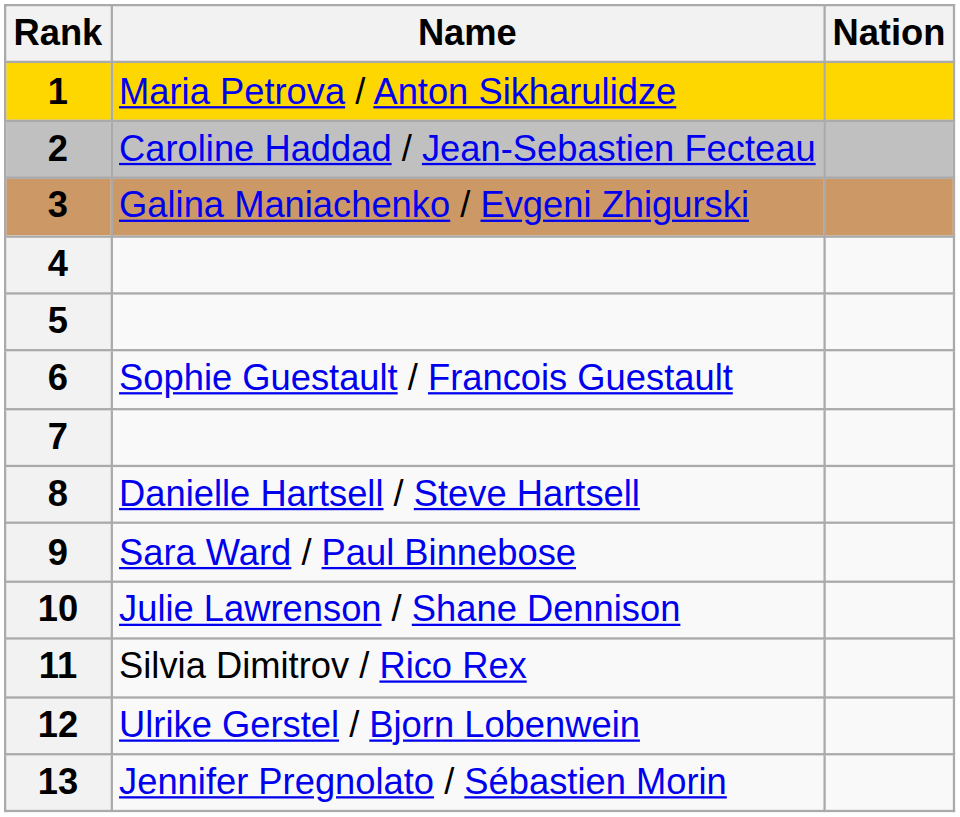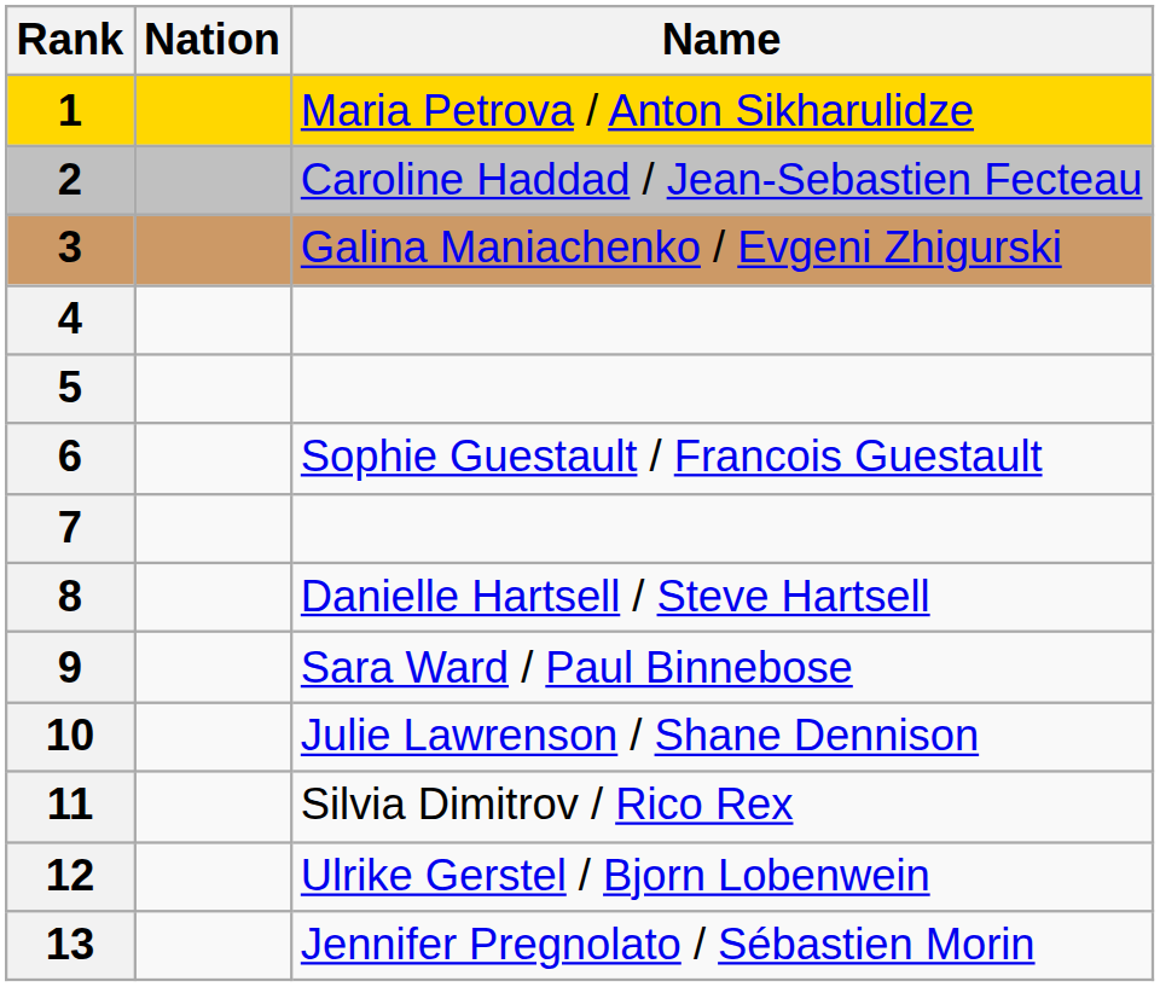 <table class="wikitable sortable">
 <tr>
 <th>Rank</th>
+<th>Nation</th>
 <th>Name</th>
-<th>Nation</th>
 </tr>
 <tr bgcolor=gold>
 <td align=center><strong>1</strong></td>
+<td></td>
 <td><a href='#'>Maria Petrova</a> / <a href='#'>Anton Sikharulidze</a></td>
-<td></td>
 </tr>
 <tr bgcolor=silver>
 <td align=center><strong>2</strong></td>
+<td></td>
 <td><a href='#'>Caroline Haddad</a> / <a href='#'>Jean-Sebastien Fecteau</a></td>
-<td></td>
 </tr>
 <tr bgcolor=cc9966>
 <td align=center><strong>3</strong></td>
+<td></td>
 <td><a href='#'>Galina Maniachenko</a> / <a href='#'>Evgeni Zhigurski</a></td>
-<td></td>
 </tr>
 <tr>
 <th>4</th>
 <td></td>
 <td></td>
 </tr>
 <tr>
 <th>5</th>
 <td></td>
 <td></td>
 </tr>
 <tr>
 <th>6</th>
+<td></td>
 <td><a href='#'>Sophie Guestault</a> / <a href='#'>Francois Guestault</a></td>
-<td></td>
 </tr>
 <tr>
 <th>7</th>
 <td></td>
 <td></td>
 </tr>
 <tr>
 <th>8</th>
+<td></td>
 <td><a href='#'>Danielle Hartsell</a> / <a href='#'>Steve Hartsell</a></td>
-<td></td>
 </tr>
 <tr>
 <th>9</th>
+<td></td>
 <td><a href='#'>Sara Ward</a> / <a href='#'>Paul Binnebose</a></td>
-<td></td>
 </tr>
 <tr>
 <th>10</th>
+<td></td>
 <td><a href='#'>Julie Lawrenson</a> / <a href='#'>Shane Dennison</a></td>
-<td></td>
 </tr>
 <tr>
 <th>11</th>
+<td></td>
 <td>Silvia Dimitrov / <a href='#'>Rico Rex</a></td>
-<td></td>
 </tr>
 <tr>
 <th>12</th>
+<td></td>
 <td><a href='#'>Ulrike Gerstel</a> / <a href='#'>Bjorn Lobenwein</a></td>
-<td></td>
 </tr>
 <tr>
 <th>13</th>
+<td></td>
 <td><a href='#'>Jennifer Pregnolato</a> / <a href='#'>Sébastien Morin</a></td>
-<td></td>
 </tr>
 </table>
